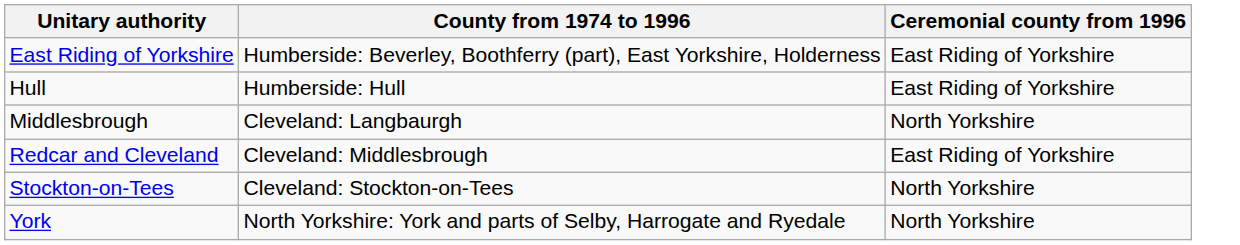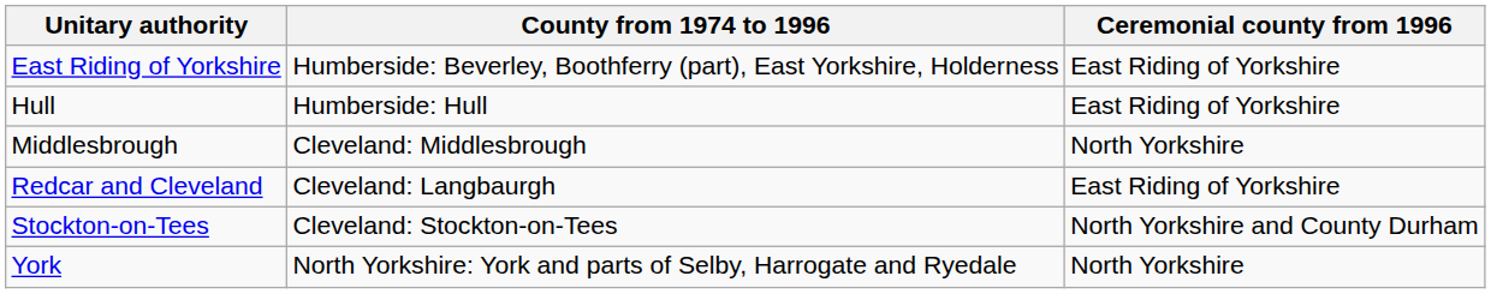 <table class="wikitable">
 <tr>
 <th>Unitary authority</th>
 <th>County from 1974 to 1996</th>
 <th>Ceremonial county from 1996</th>
 </tr>
 <tr>
 <td><a href='#'>East Riding of Yorkshire</a></td>
 <td>Humberside: Beverley, Boothferry (part), East Yorkshire, Holderness</td>
 <td>East Riding of Yorkshire</td>
 </tr>
 <tr>
 <td>Hull</td>
 <td>Humberside: Hull</td>
 <td>East Riding of Yorkshire</td>
 </tr>
 <tr>
 <td>Middlesbrough</td>
-<td>Cleveland: Langbaurgh</td>
+<td>Cleveland: Middlesbrough</td>
 <td>North Yorkshire</td>
 </tr>
 <tr>
 <td><a href='#'>Redcar and Cleveland</a></td>
-<td>Cleveland: Middlesbrough</td>
+<td>Cleveland: Langbaurgh</td>
 <td>East Riding of Yorkshire</td>
 </tr>
 <tr>
 <td><a href='#'>Stockton-on-Tees</a></td>
 <td>Cleveland:  Stockton-on-Tees</td>
-<td>North Yorkshire</td>
+<td>North Yorkshire and County Durham</td>
 </tr>
 <tr>
 <td><a href='#'>York</a></td>
 <td>North Yorkshire: York and parts of Selby, Harrogate and Ryedale</td>
 <td>North Yorkshire</td>
 </tr>
 </table>
